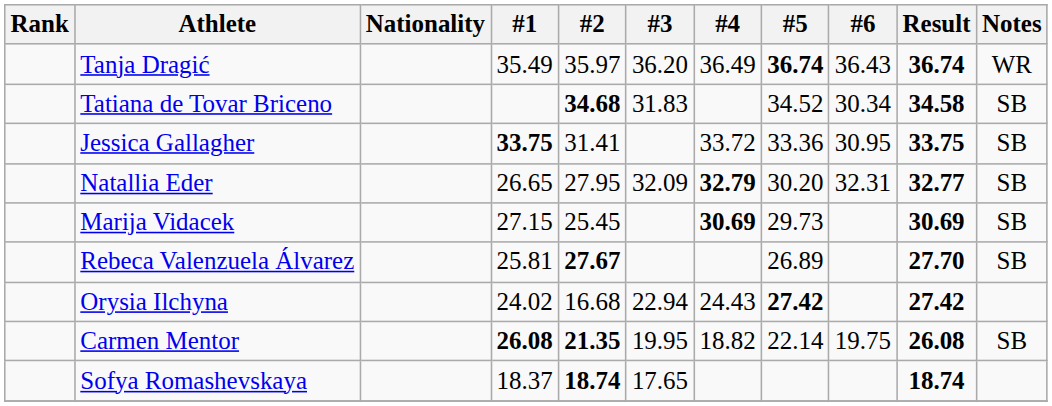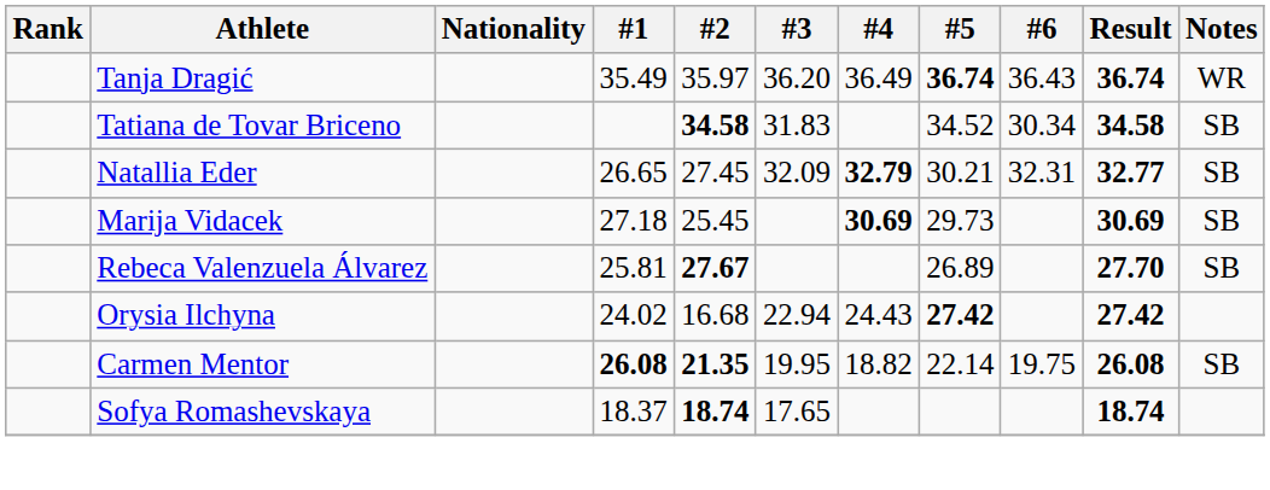 <table class="wikitable sortable" style="text-align:center">
 <tr>
 <th>Rank</th>
 <th>Athlete</th>
 <th>Nationality</th>
 <th>#1</th>
 <th>#2</th>
 <th>#3</th>
 <th>#4</th>
 <th>#5</th>
 <th>#6</th>
 <th>Result</th>
 <th>Notes</th>
 </tr>
 <tr>
 <td></td>
 <td align=left><a href='#'>Tanja Dragić</a></td>
 <td align=left></td>
 <td>35.49</td>
 <td>35.97</td>
 <td>36.20</td>
 <td>36.49</td>
 <td><strong>36.74</strong></td>
 <td>36.43</td>
 <td><strong>36.74</strong></td>
 <td>WR</td>
 </tr>
 <tr>
 <td></td>
 <td align=left><a href='#'>Tatiana de Tovar Briceno</a></td>
 <td align=left></td>
 <td></td>
-<td><strong>34.68</strong></td>
+<td><strong>34.58</strong></td>
 <td>31.83</td>
 <td></td>
 <td>34.52</td>
 <td>30.34</td>
 <td><strong>34.58</strong></td>
 <td>SB</td>
 </tr>
 <tr>
 <td></td>
-<td align=left><a href='#'>Jessica Gallagher</a></td>
-<td align=left></td>
-<td><strong>33.75</strong></td>
-<td>31.41</td>
-<td></td>
-<td>33.72</td>
-<td>33.36</td>
-<td>30.95</td>
-<td><strong>33.75</strong></td>
-<td>SB</td>
-</tr>
-<tr>
-<td></td>
 <td align=left><a href='#'>Natallia Eder</a></td>
 <td align=left></td>
 <td>26.65</td>
-<td>27.95</td>
+<td>27.45</td>
 <td>32.09</td>
 <td><strong>32.79</strong></td>
-<td>30.20</td>
+<td>30.21</td>
 <td>32.31</td>
 <td><strong>32.77</strong></td>
 <td>SB</td>
 </tr>
 <tr>
 <td></td>
 <td align=left><a href='#'>Marija Vidacek</a></td>
 <td align=left></td>
-<td>27.15</td>
+<td>27.18</td>
 <td>25.45</td>
 <td></td>
 <td><strong>30.69</strong></td>
 <td>29.73</td>
 <td></td>
 <td><strong>30.69</strong></td>
 <td>SB</td>
 </tr>
 <tr>
 <td></td>
 <td align=left><a href='#'>Rebeca Valenzuela Álvarez</a></td>
 <td align=left></td>
 <td>25.81</td>
 <td><strong>27.67</strong></td>
 <td></td>
 <td></td>
 <td>26.89</td>
 <td></td>
 <td><strong>27.70</strong></td>
 <td>SB</td>
 </tr>
 <tr>
 <td></td>
 <td align=left><a href='#'>Orysia Ilchyna</a></td>
 <td align=left></td>
 <td>24.02</td>
 <td>16.68</td>
 <td>22.94</td>
 <td>24.43</td>
 <td><strong>27.42</strong></td>
 <td></td>
 <td><strong>27.42</strong></td>
 <td></td>
 </tr>
 <tr>
 <td></td>
 <td align=left><a href='#'>Carmen Mentor</a></td>
 <td align=left></td>
 <td><strong>26.08</strong></td>
 <td><strong>21.35</strong></td>
 <td>19.95</td>
 <td>18.82</td>
 <td>22.14</td>
 <td>19.75</td>
 <td><strong>26.08</strong></td>
 <td>SB</td>
 </tr>
 <tr>
 <td></td>
 <td align=left><a href='#'>Sofya Romashevskaya</a></td>
 <td align=left></td>
 <td>18.37</td>
 <td><strong>18.74</strong></td>
 <td>17.65</td>
 <td></td>
 <td></td>
 <td></td>
 <td><strong>18.74</strong></td>
 <td></td>
 </tr>
 <tr>
 </tr>
 </table>
